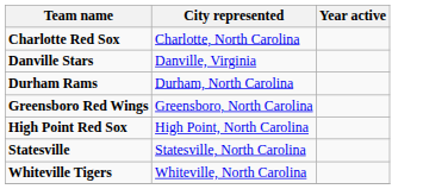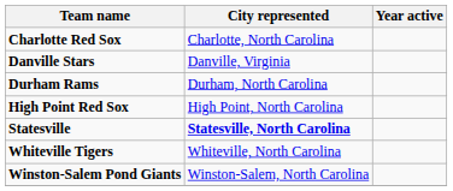 <table class="wikitable">
 <tr>
 <th>Team name</th>
 <th>City represented</th>
 <th>Year active</th>
 </tr>
 <tr>
 <td><strong>Charlotte Red Sox</strong></td>
 <td><a href='#'>Charlotte, North Carolina</a></td>
 <td></td>
 </tr>
 <tr>
 <td><strong>Danville Stars</strong></td>
 <td><a href='#'>Danville, Virginia</a></td>
 <td></td>
 </tr>
 <tr>
 <td><strong>Durham Rams</strong></td>
 <td><a href='#'>Durham, North Carolina</a></td>
 <td></td>
 </tr>
 <tr>
-<td><strong>Greensboro Red Wings</strong></td>
-<td><a href='#'>Greensboro, North Carolina</a></td>
-<td></td>
-</tr>
-<tr>
 <td><strong>High Point Red Sox</strong></td>
 <td><a href='#'>High Point, North Carolina</a></td>
 <td></td>
 </tr>
 <tr>
 <td><strong>Statesville</strong></td>
-<td><a href='#'>Statesville, North Carolina</a></td>
+<td><strong><a href='#'>Statesville, North Carolina</a></strong></td>
 <td></td>
 </tr>
 <tr>
 <td><strong>Whiteville Tigers</strong></td>
 <td><a href='#'>Whiteville, North Carolina</a></td>
 <td></td>
 </tr>
 <tr>
+<td><strong>Winston-Salem Pond Giants</strong></td>
+<td><a href='#'>Winston-Salem, North Carolina</a></td>
+<td></td>
+</tr>
+<tr>
 </tr>
 </table>
